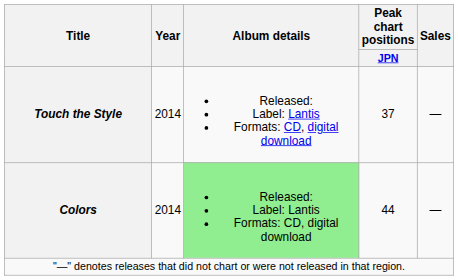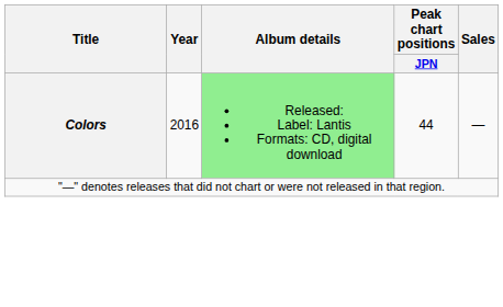 <table class="wikitable plainrowheaders" style="text-align:center;">
 <tr>
 <th scope="col" rowspan="2" style="width:12em;">Title</th>
 <th scope="col" rowspan="2">Year</th>
 <th scope="col" rowspan="2">Album details</th>
 <th scope="col" colspan="1">Peak chart positions</th>
 <th scope="col" rowspan="2">Sales</th>
 </tr>
 <tr>
 <th scope="col" style="width:3em;font-size:90%;"><a href='#'>JPN</a><br></th>
 </tr>
 <tr>
-<th scope="row"><em>Touch the Style</em></th>
-<td>2014</td>
-<td><br><ul><li>Released: </li><li>Label: <a href='#'>Lantis</a></li><li>Formats: <a href='#'>CD</a>, <a href='#'>digital download</a></li></ul></td>
-<td>37</td>
-<td>—</td>
-</tr>
-<tr>
 <th scope="row"><em>Colors</em></th>
-<td>2014</td>
+<td>2016</td>
 <td style="background: lightgreen;"><br><ul><li>Released: </li><li>Label: Lantis</li><li>Formats: CD, digital download</li></ul></td>
 <td>44</td>
 <td>—</td>
 </tr>
 <tr>
 <td colspan="5" style="font-size:90%;">"—" denotes releases that did not chart or were not released in that region.</td>
 </tr>
 </table>
